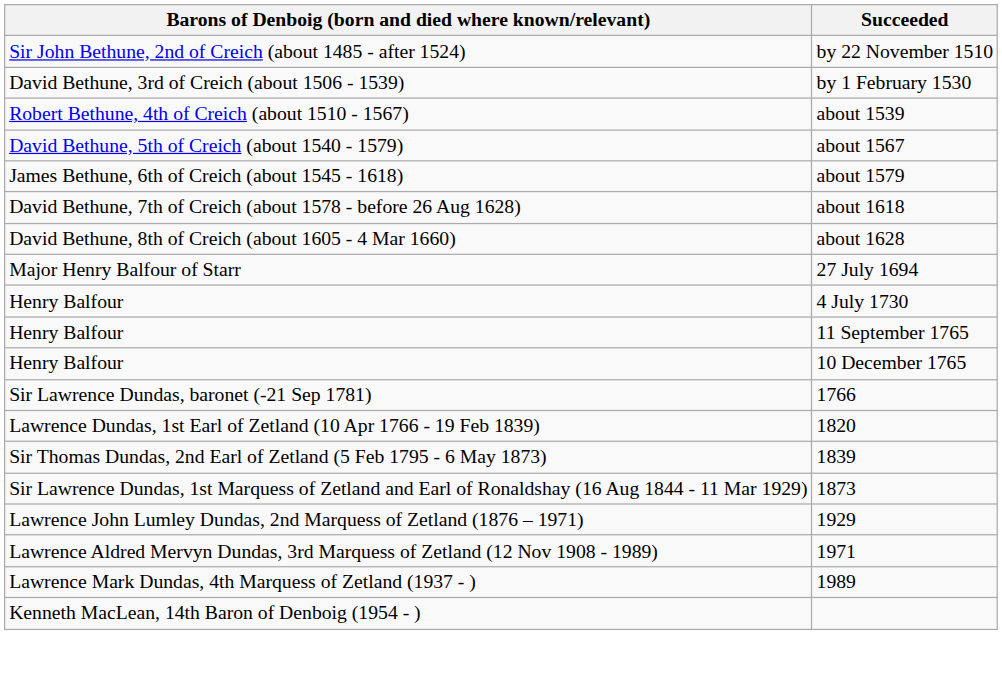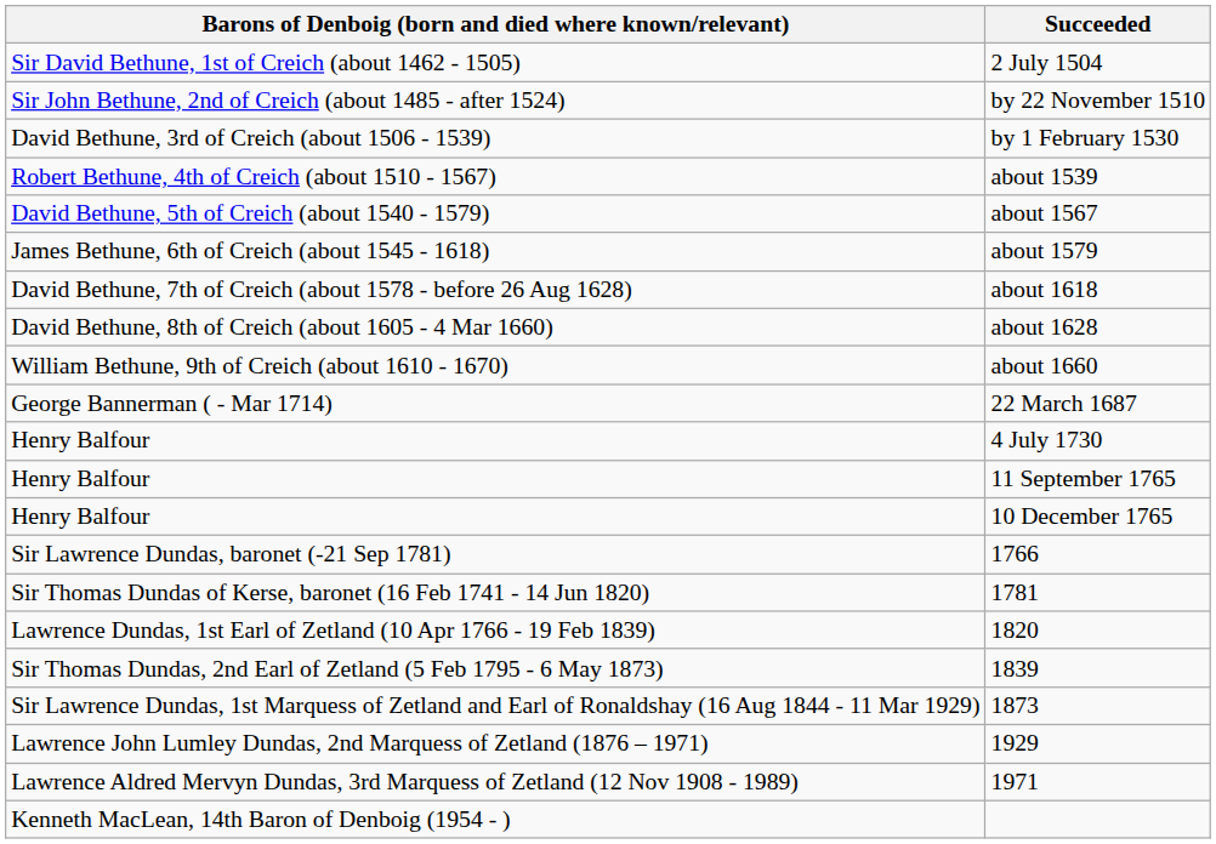 <table class="wikitable">
 <tr>
 <th>Barons of Denboig (born and died where known/relevant)</th>
 <th>Succeeded</th>
+</tr>
+<tr>
+<td><a href='#'>Sir David Bethune, 1st of Creich</a> (about 1462 - 1505)</td>
+<td>2 July 1504</td>
 </tr>
 <tr>
 <td><a href='#'>Sir John Bethune, 2nd of Creich</a> (about 1485 - after 1524)</td>
 <td>by 22 November 1510</td>
 </tr>
 <tr>
 <td>David Bethune, 3rd of Creich (about 1506 - 1539)</td>
 <td>by 1 February 1530</td>
 </tr>
 <tr>
 <td><a href='#'>Robert Bethune, 4th of Creich</a> (about 1510 - 1567)</td>
 <td>about 1539</td>
 </tr>
 <tr>
 <td><a href='#'>David Bethune, 5th of Creich</a> (about 1540 - 1579)</td>
 <td>about 1567</td>
 </tr>
 <tr>
 <td>James Bethune, 6th of Creich (about 1545 - 1618)</td>
 <td>about 1579</td>
 </tr>
 <tr>
 <td>David Bethune, 7th of Creich (about 1578 - before 26 Aug 1628)</td>
 <td>about 1618</td>
 </tr>
 <tr>
 <td>David Bethune, 8th of Creich (about 1605 - 4 Mar 1660)</td>
 <td>about 1628</td>
 </tr>
 <tr>
-<td>Major Henry Balfour of Starr</td>
-<td>27 July 1694</td>
+<td>William Bethune, 9th of Creich (about 1610 - 1670)</td>
+<td>about 1660</td>
+</tr>
+<tr>
+<td>George Bannerman  ( - Mar 1714)</td>
+<td>22 March 1687</td>
 </tr>
 <tr>
 <td>Henry Balfour</td>
 <td>4 July 1730</td>
 </tr>
 <tr>
 <td>Henry Balfour</td>
 <td>11 September 1765</td>
 </tr>
 <tr>
 <td>Henry Balfour</td>
 <td>10 December  1765</td>
 </tr>
 <tr>
 <td>Sir Lawrence Dundas, baronet (-21 Sep 1781)</td>
 <td>1766</td>
+</tr>
+<tr>
+<td>Sir Thomas Dundas of Kerse, baronet (16 Feb 1741 - 14 Jun 1820)</td>
+<td>1781</td>
 </tr>
 <tr>
 <td>Lawrence Dundas, 1st Earl of Zetland (10 Apr 1766 - 19 Feb 1839)</td>
 <td>1820</td>
 </tr>
 <tr>
 <td>Sir Thomas Dundas, 2nd Earl of Zetland (5 Feb 1795 - 6 May 1873)</td>
 <td>1839</td>
 </tr>
 <tr>
 <td>Sir Lawrence Dundas, 1st Marquess of Zetland and Earl of Ronaldshay (16 Aug 1844 - 11 Mar 1929)</td>
 <td>1873</td>
 </tr>
 <tr>
 <td>Lawrence John Lumley Dundas, 2nd Marquess of Zetland (1876 – 1971)</td>
 <td>1929</td>
 </tr>
 <tr>
 <td>Lawrence Aldred Mervyn Dundas, 3rd Marquess of Zetland (12 Nov 1908 - 1989)</td>
 <td>1971</td>
 </tr>
 <tr>
-<td>Lawrence Mark Dundas, 4th Marquess of Zetland (1937 - )</td>
-<td>1989</td>
-</tr>
-<tr>
 <td>Kenneth MacLean, 14th Baron of Denboig (1954 - )</td>
 <td></td>
 </tr>
 </table>
